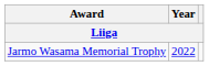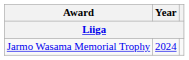 <table class="wikitable">
 <tr>
 <th>Award</th>
 <th>Year</th>
 <th></th>
 </tr>
 <tr ALIGN="center" bgcolor="#e0e0e0">
 <th colspan="3"><a href='#'>Liiga</a></th>
 </tr>
 <tr>
 <td><a href='#'>Jarmo Wasama Memorial Trophy</a></td>
-<td><a href='#'>2022</a></td>
+<td><a href='#'>2024</a></td>
 <td></td>
 </tr>
 </table>
